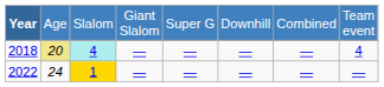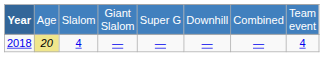 <table class="wikitable" style="font-size:95%; text-align:center; border:grey solid 1px; border-collapse:collapse;" width="40%">
 <tr style="background-color:#369; color:white;">
 <td rowspan="2" colspan="1" width="5%"><strong>Year</strong></td>
 </tr>
 <tr style="background-color:#4180be; color:white;">
 <td width="3%">Age</td>
 <td width="5%">Slalom</td>
 <td width="5%">Giant<br>Slalom</td>
 <td width="5%">Super G</td>
 <td width="5%">Downhill</td>
 <td width="5%">Combined</td>
 <td width="5%">Team event</td>
 </tr>
 <tr style="background-color:#8CB2D8; color:white;">
 </tr>
 <tr>
 <td><a href='#'>2018</a></td>
 <td style="background: khaki;"><em>20</em></td>
-<td style="background: paleturquoise;"><a href='#'>4</a></td>
+<td><a href='#'>4</a></td>
 <td><a href='#'>—</a></td>
 <td><a href='#'>—</a></td>
 <td><a href='#'>—</a></td>
 <td><a href='#'>—</a></td>
 <td><a href='#'>4</a></td>
 </tr>
-<tr>
-<td><a href='#'>2022</a></td>
-<td><em>24</em></td>
-<td style="background:gold;"><a href='#'>1</a></td>
-<td><a href='#'>—</a></td>
-<td><a href='#'>—</a></td>
-<td><a href='#'>—</a></td>
-<td><a href='#'>—</a></td>
-<td><a href='#'>—</a></td>
-</tr>
 </table>
